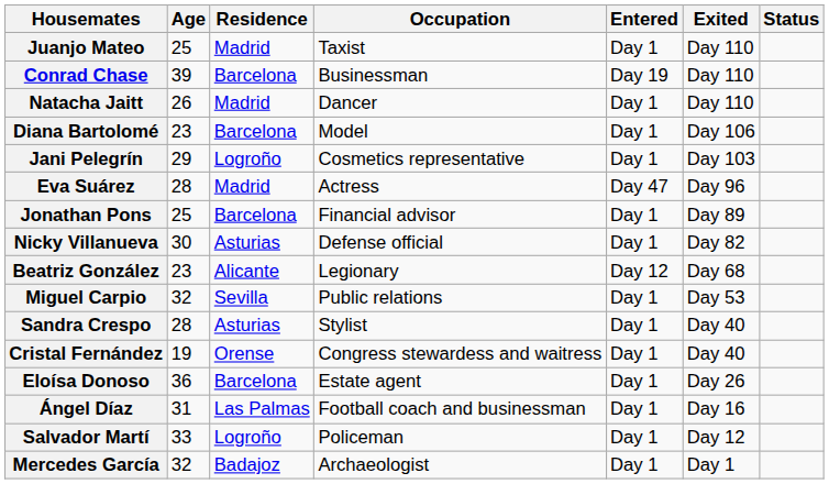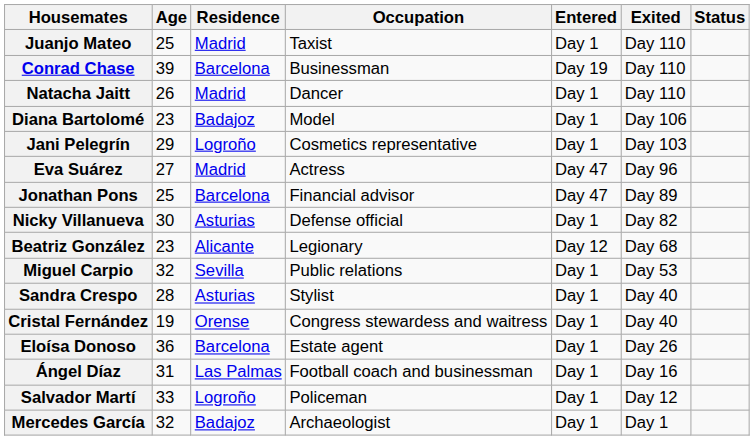 <table class="wikitable sortable" style="text-align:left; line-height:17px; width:auto;">
 <tr>
 <th>Housemates</th>
 <th>Age</th>
 <th>Residence</th>
 <th>Occupation</th>
 <th>Entered</th>
 <th>Exited</th>
 <th>Status</th>
 </tr>
 <tr>
 <th>Juanjo Mateo</th>
 <td>25</td>
 <td><a href='#'>Madrid</a></td>
 <td>Taxist</td>
 <td>Day 1</td>
 <td>Day 110</td>
 <td></td>
 </tr>
 <tr>
 <th><a href='#'>Conrad Chase</a></th>
 <td>39</td>
 <td><a href='#'>Barcelona</a></td>
 <td>Businessman</td>
 <td>Day 19</td>
 <td>Day 110</td>
 <td></td>
 </tr>
 <tr>
 <th>Natacha Jaitt</th>
 <td>26</td>
 <td><a href='#'>Madrid</a></td>
 <td>Dancer</td>
 <td>Day 1</td>
 <td>Day 110</td>
 <td></td>
 </tr>
 <tr>
 <th>Diana Bartolomé</th>
 <td>23</td>
-<td><a href='#'>Barcelona</a></td>
+<td><a href='#'>Badajoz</a></td>
 <td>Model</td>
 <td>Day 1</td>
 <td>Day 106</td>
 <td></td>
 </tr>
 <tr>
 <th>Jani Pelegrín</th>
 <td>29</td>
 <td><a href='#'>Logroño</a></td>
 <td>Cosmetics representative</td>
 <td>Day 1</td>
 <td>Day 103</td>
 <td></td>
 </tr>
 <tr>
 <th>Eva Suárez</th>
-<td>28</td>
+<td>27</td>
 <td><a href='#'>Madrid</a></td>
 <td>Actress</td>
 <td>Day 47</td>
 <td>Day 96</td>
 <td></td>
 </tr>
 <tr>
 <th>Jonathan Pons</th>
 <td>25</td>
 <td><a href='#'>Barcelona</a></td>
 <td>Financial advisor</td>
-<td>Day 1</td>
+<td>Day 47</td>
 <td>Day 89</td>
 <td></td>
 </tr>
 <tr>
 <th>Nicky Villanueva</th>
 <td>30</td>
 <td><a href='#'>Asturias</a></td>
 <td>Defense official</td>
 <td>Day 1</td>
 <td>Day 82</td>
 <td></td>
 </tr>
 <tr>
 <th>Beatriz González</th>
 <td>23</td>
 <td><a href='#'>Alicante</a></td>
 <td>Legionary</td>
 <td>Day 12</td>
 <td>Day 68</td>
 <td></td>
 </tr>
 <tr>
 <th>Miguel Carpio</th>
 <td>32</td>
 <td><a href='#'>Sevilla</a></td>
 <td>Public relations</td>
 <td>Day 1</td>
 <td>Day 53</td>
 <td></td>
 </tr>
 <tr>
 <th>Sandra Crespo</th>
 <td>28</td>
 <td><a href='#'>Asturias</a></td>
 <td>Stylist</td>
 <td>Day 1</td>
 <td>Day 40</td>
 <td></td>
 </tr>
 <tr>
 <th>Cristal Fernández</th>
 <td>19</td>
 <td><a href='#'>Orense</a></td>
 <td>Congress stewardess and waitress</td>
 <td>Day 1</td>
 <td>Day 40</td>
 <td></td>
 </tr>
 <tr>
 <th>Eloísa Donoso</th>
 <td>36</td>
 <td><a href='#'>Barcelona</a></td>
 <td>Estate agent</td>
 <td>Day 1</td>
 <td>Day 26</td>
 <td></td>
 </tr>
 <tr>
 <th>Ángel Díaz</th>
 <td>31</td>
 <td><a href='#'>Las Palmas</a></td>
 <td>Football coach and businessman</td>
 <td>Day 1</td>
 <td>Day 16</td>
 <td></td>
 </tr>
 <tr>
 <th>Salvador Martí</th>
 <td>33</td>
 <td><a href='#'>Logroño</a></td>
 <td>Policeman</td>
 <td>Day 1</td>
 <td>Day 12</td>
 <td></td>
 </tr>
 <tr>
 <th>Mercedes García</th>
 <td>32</td>
 <td><a href='#'>Badajoz</a></td>
 <td>Archaeologist</td>
 <td>Day 1</td>
 <td>Day 1</td>
 <td></td>
 </tr>
 </table>
